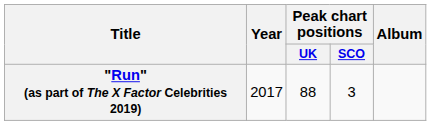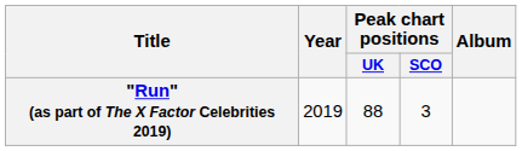 <table class="wikitable plainrowheaders" style="text-align:center;">
 <tr>
 <th scope="col" rowspan="2" style="width:16em;">Title</th>
 <th scope="col" rowspan="2" style="width:1em;">Year</th>
 <th scope="col" colspan="2">Peak chart positions</th>
 <th scope="col" rowspan="2">Album</th>
 </tr>
 <tr>
 <th scope="col" style="width:3em;font-size:85%;"><a href='#'>UK</a><br></th>
 <th scope="col" style="width:3em;font-size:85%;"><a href='#'>SCO</a><br></th>
 </tr>
 <tr>
 <th scope="row">"<a href='#'>Run</a>"<br><small>(as part of <em>The X Factor</em> Celebrities 2019)</small></th>
-<td>2017</td>
+<td>2019</td>
 <td>88</td>
 <td>3</td>
 <td></td>
 </tr>
 </table>
